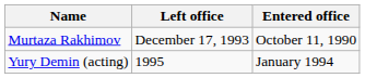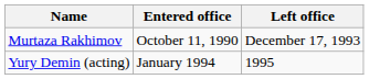 <table class="wikitable">
 <tr>
 <th>Name</th>
+<th>Entered office</th>
 <th>Left office</th>
-<th>Entered office</th>
 </tr>
 <tr>
 <td><a href='#'>Murtaza Rakhimov</a></td>
+<td>October 11, 1990</td>
 <td>December 17, 1993</td>
-<td>October 11, 1990</td>
 </tr>
 <tr>
 <td><a href='#'>Yury Demin</a> (acting)</td>
+<td>January 1994</td>
 <td>1995</td>
-<td>January 1994</td>
 </tr>
 </table>
